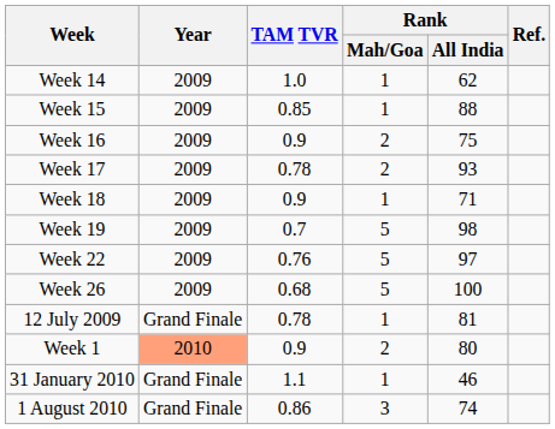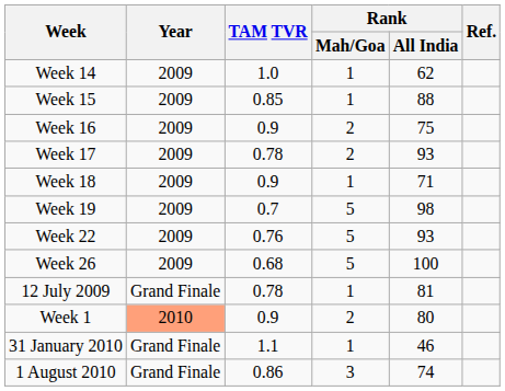 <table class="wikitable sortable" style="text-align:center">
 <tr>
 <th rowspan="2">Week</th>
 <th rowspan="2">Year</th>
 <th rowspan="2"><a href='#'>TAM</a> <a href='#'>TVR</a></th>
 <th colspan="2">Rank</th>
 <th rowspan="2">Ref.</th>
 </tr>
 <tr>
 <th>Mah/Goa</th>
 <th>All India</th>
 </tr>
 <tr>
 <td>Week 14</td>
 <td>2009</td>
 <td>1.0</td>
 <td>1</td>
 <td>62</td>
 <td></td>
 </tr>
 <tr>
 <td>Week 15</td>
 <td>2009</td>
 <td>0.85</td>
 <td>1</td>
 <td>88</td>
 <td></td>
 </tr>
 <tr>
 <td>Week 16</td>
 <td>2009</td>
 <td>0.9</td>
 <td>2</td>
 <td>75</td>
 <td></td>
 </tr>
 <tr>
 <td>Week 17</td>
 <td>2009</td>
 <td>0.78</td>
 <td>2</td>
 <td>93</td>
 <td></td>
 </tr>
 <tr>
 <td>Week 18</td>
 <td>2009</td>
 <td>0.9</td>
 <td>1</td>
 <td>71</td>
 <td></td>
 </tr>
 <tr>
 <td>Week 19</td>
 <td>2009</td>
 <td>0.7</td>
 <td>5</td>
 <td>98</td>
 <td></td>
 </tr>
 <tr>
 <td>Week 22</td>
 <td>2009</td>
 <td>0.76</td>
 <td>5</td>
-<td>97</td>
+<td>93</td>
 <td></td>
 </tr>
 <tr>
 <td>Week 26</td>
 <td>2009</td>
 <td>0.68</td>
 <td>5</td>
 <td>100</td>
 <td></td>
 </tr>
 <tr>
 <td>12 July 2009</td>
 <td>Grand Finale</td>
 <td>0.78</td>
 <td>1</td>
 <td>81</td>
 <td></td>
 </tr>
 <tr>
 <td>Week 1</td>
 <td style="background: lightsalmon;">2010</td>
 <td>0.9</td>
 <td>2</td>
 <td>80</td>
 <td></td>
 </tr>
 <tr>
 <td>31 January 2010</td>
 <td>Grand Finale</td>
 <td>1.1</td>
 <td>1</td>
 <td>46</td>
 <td></td>
 </tr>
 <tr>
 <td>1 August 2010</td>
 <td>Grand Finale</td>
 <td>0.86</td>
 <td>3</td>
 <td>74</td>
 <td></td>
 </tr>
 </table>
